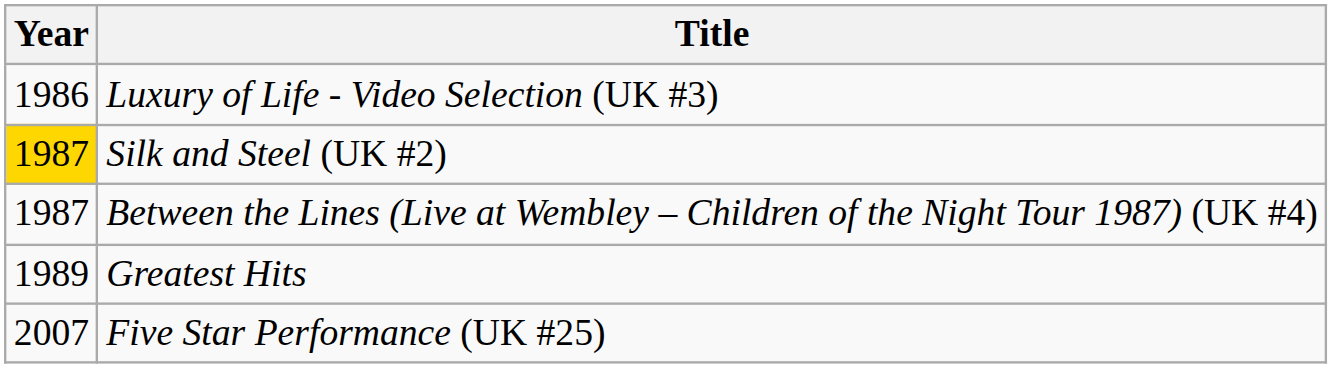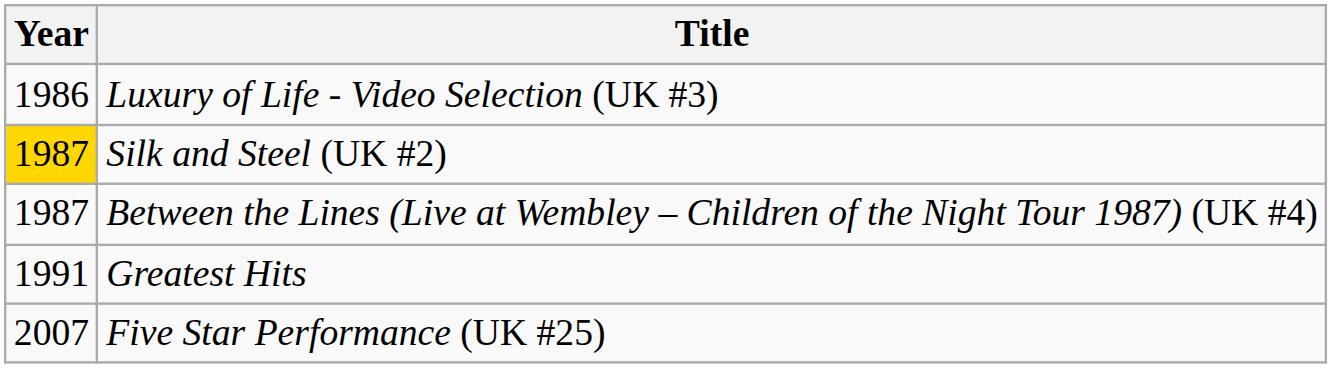 <table class="wikitable">
 <tr>
 <th scope="col">Year</th>
 <th scope="col">Title</th>
 </tr>
 <tr>
 <td>1986</td>
 <td><em>Luxury of Life - Video Selection</em>  (UK #3)</td>
 </tr>
 <tr>
 <td style="background: gold;">1987</td>
 <td><em>Silk and Steel</em>  (UK #2)</td>
 </tr>
 <tr>
 <td>1987</td>
 <td><em>Between the Lines (Live at Wembley – Children of the Night Tour 1987)</em>  (UK #4)</td>
 </tr>
 <tr>
-<td>1989</td>
+<td>1991</td>
 <td><em>Greatest Hits</em></td>
 </tr>
 <tr>
 <td>2007</td>
 <td><em>Five Star Performance</em>  (UK #25)</td>
 </tr>
 </table>
